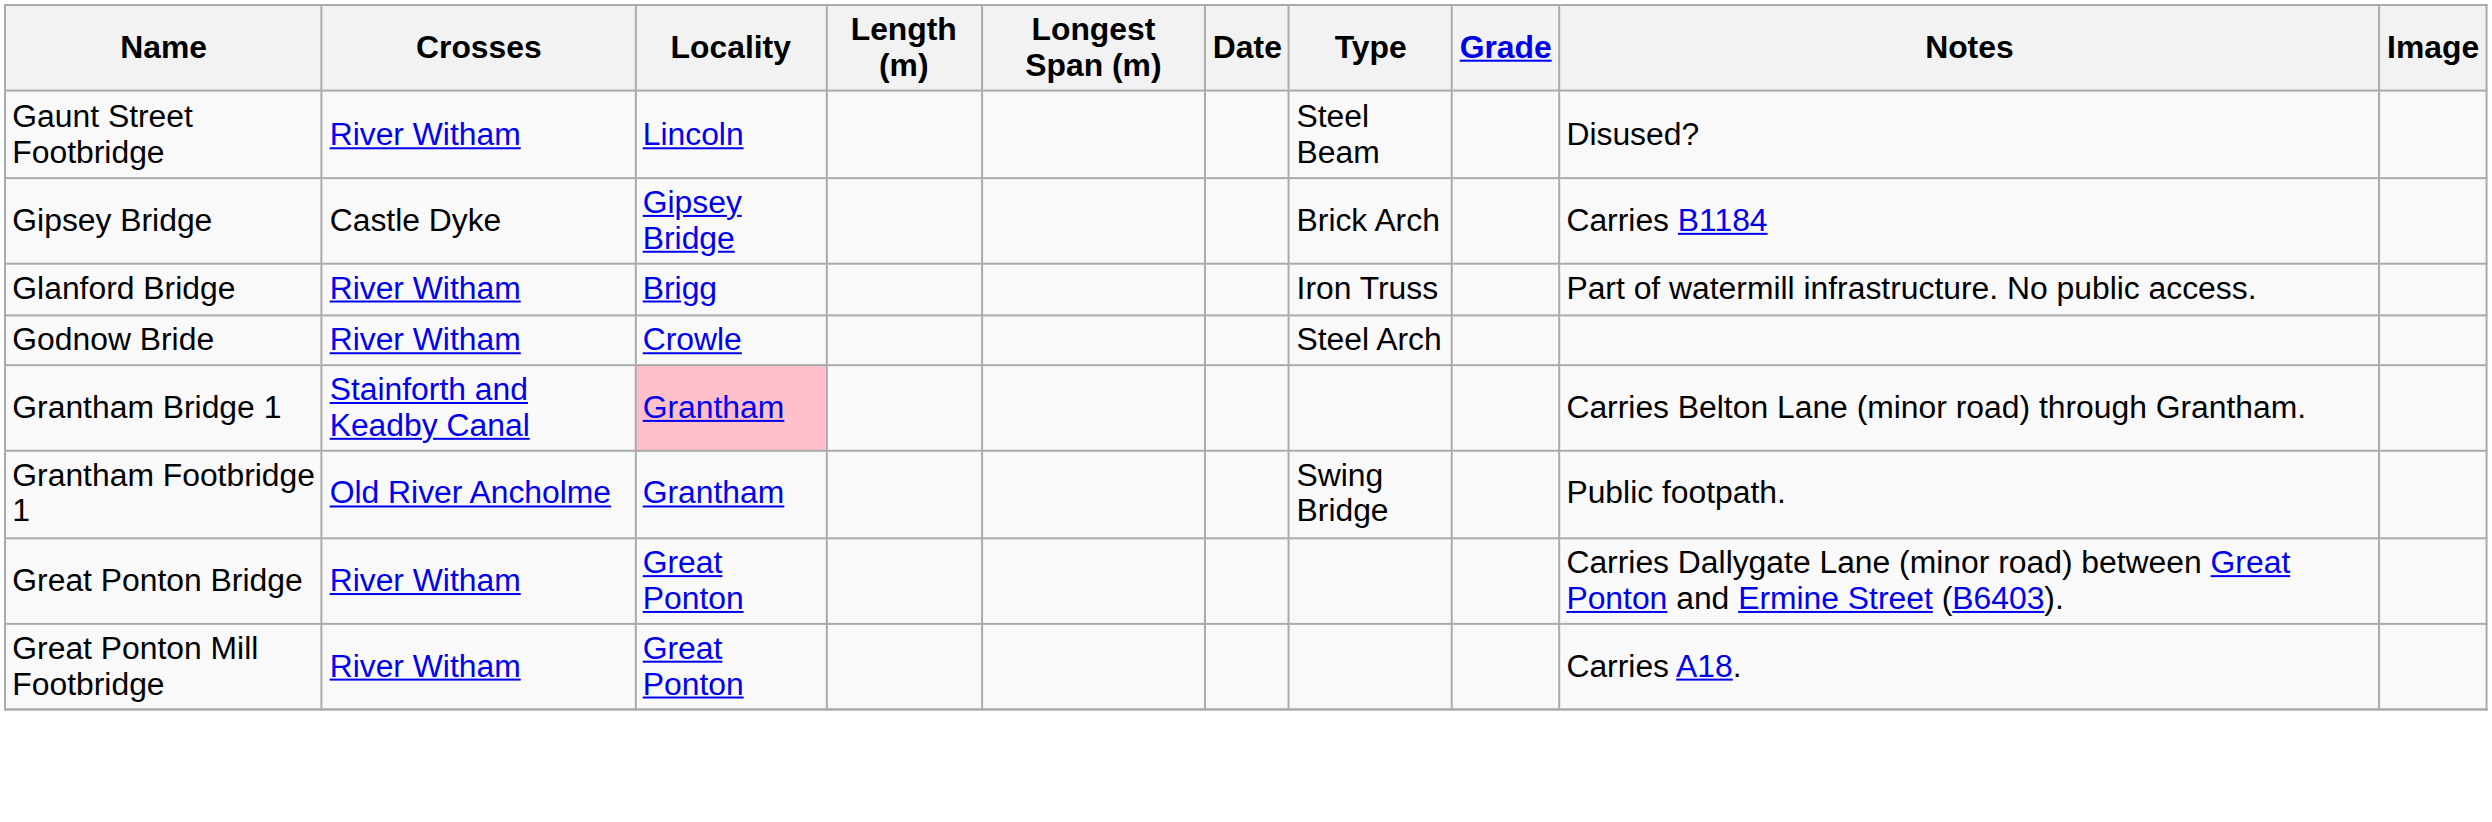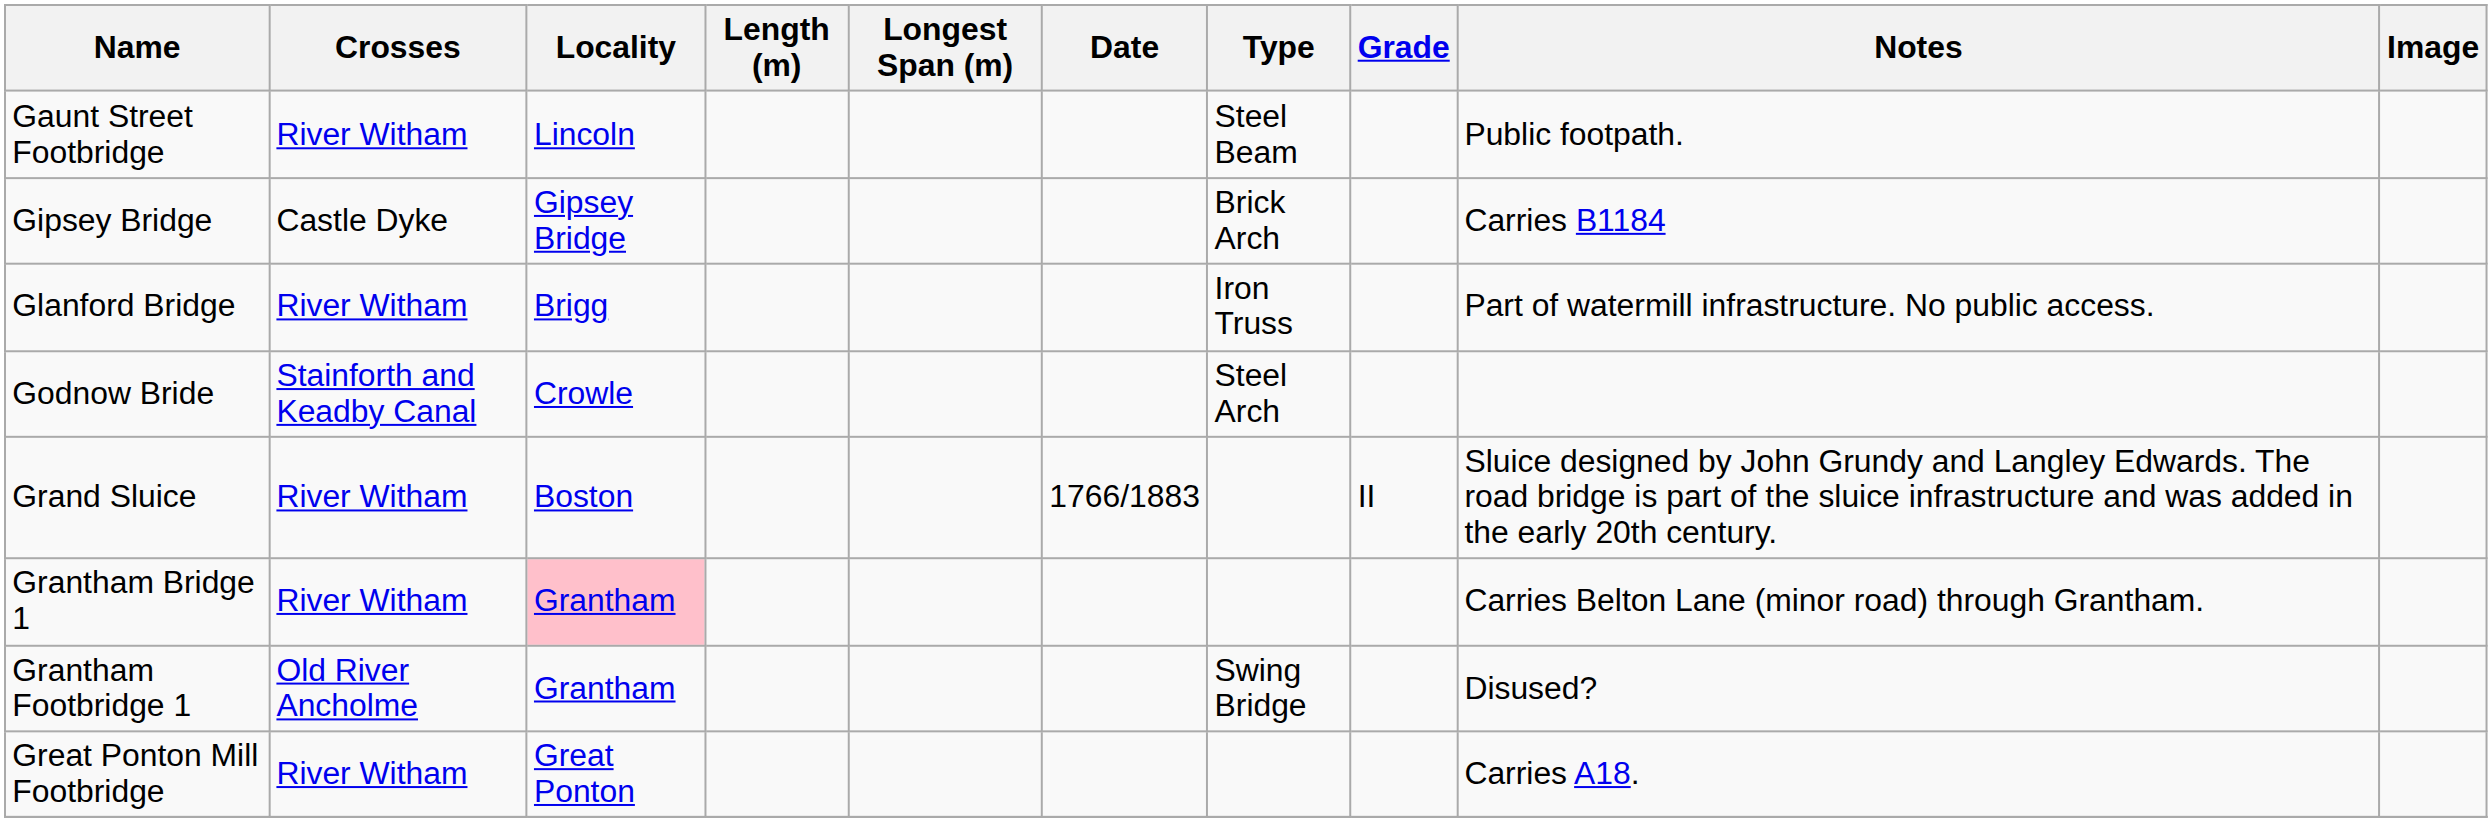 <table class="wikitable sortable">
 <tr>
 <th>Name</th>
 <th>Crosses</th>
 <th>Locality</th>
 <th>Length (m)</th>
 <th>Longest Span (m)</th>
 <th>Date</th>
 <th>Type</th>
 <th><a href='#'>Grade</a></th>
 <th class="unsortable">Notes</th>
 <th class="unsortable">Image</th>
 </tr>
 <tr>
 <td>Gaunt Street Footbridge</td>
 <td><a href='#'>River Witham</a></td>
 <td><a href='#'>Lincoln</a></td>
 <td></td>
 <td></td>
 <td></td>
 <td>Steel Beam</td>
 <td></td>
-<td>Disused?</td>
+<td>Public footpath.</td>
 <td></td>
 </tr>
 <tr>
 <td>Gipsey Bridge</td>
 <td>Castle Dyke</td>
 <td><a href='#'>Gipsey Bridge</a></td>
 <td></td>
 <td></td>
 <td></td>
 <td>Brick Arch</td>
 <td></td>
 <td>Carries <a href='#'>B1184</a></td>
 <td></td>
 </tr>
 <tr>
 <td>Glanford Bridge</td>
 <td><a href='#'>River Witham</a></td>
 <td><a href='#'>Brigg</a></td>
 <td></td>
 <td></td>
 <td></td>
 <td>Iron Truss</td>
 <td></td>
 <td>Part of watermill infrastructure. No public access.</td>
 <td></td>
 </tr>
 <tr>
 <td>Godnow Bride</td>
-<td><a href='#'>River Witham</a></td>
+<td><a href='#'>Stainforth and Keadby Canal</a></td>
 <td><a href='#'>Crowle</a></td>
 <td></td>
 <td></td>
 <td></td>
 <td>Steel Arch</td>
 <td></td>
 <td></td>
 <td></td>
 </tr>
 <tr>
+<td>Grand Sluice</td>
+<td><a href='#'>River Witham</a></td>
+<td><a href='#'>Boston</a></td>
+<td></td>
+<td></td>
+<td>1766/1883</td>
+<td></td>
+<td>II</td>
+<td>Sluice designed by John Grundy and Langley Edwards. The road bridge is part of the sluice infrastructure and was added in the early 20th century.</td>
+<td></td>
+</tr>
+<tr>
 <td>Grantham Bridge 1</td>
-<td><a href='#'>Stainforth and Keadby Canal</a></td>
+<td><a href='#'>River Witham</a></td>
 <td style="background: pink;"><a href='#'>Grantham</a></td>
 <td></td>
 <td></td>
 <td></td>
 <td></td>
 <td></td>
 <td>Carries Belton Lane (minor road) through Grantham.</td>
 <td></td>
 </tr>
 <tr>
 <td>Grantham Footbridge 1</td>
 <td><a href='#'>Old River Ancholme</a></td>
 <td><a href='#'>Grantham</a></td>
 <td></td>
 <td></td>
 <td></td>
 <td>Swing Bridge</td>
 <td></td>
-<td>Public footpath.</td>
-<td></td>
-</tr>
-<tr>
-<td>Great Ponton Bridge</td>
-<td><a href='#'>River Witham</a></td>
-<td><a href='#'>Great Ponton</a></td>
-<td></td>
-<td></td>
-<td></td>
-<td></td>
-<td></td>
-<td>Carries Dallygate Lane (minor road) between <a href='#'>Great Ponton</a> and <a href='#'>Ermine Street</a> (<a href='#'>B6403</a>).</td>
+<td>Disused?</td>
 <td></td>
 </tr>
 <tr>
 <td>Great Ponton Mill Footbridge</td>
 <td><a href='#'>River Witham</a></td>
 <td><a href='#'>Great Ponton</a></td>
 <td></td>
 <td></td>
 <td></td>
 <td></td>
 <td></td>
 <td>Carries <a href='#'>A18</a>.</td>
 <td></td>
 </tr>
 <tr>
 </tr>
 </table>
